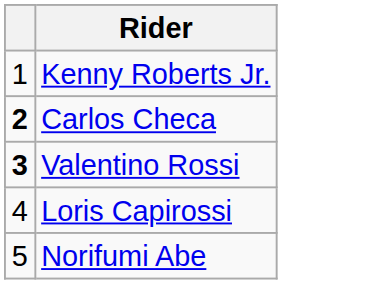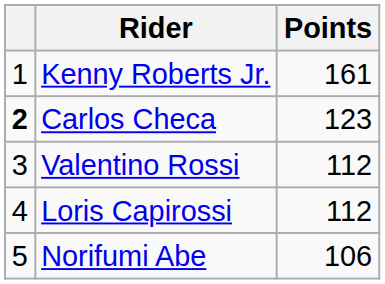 <table class="wikitable" style="font-size: 95%;">
 <tr>
 <th></th>
 <th>Rider</th>
+<th>Points</th>
 </tr>
 <tr>
 <td align=center>1</td>
 <td> <a href='#'>Kenny Roberts Jr.</a></td>
+<td align=right>161</td>
 </tr>
 <tr>
 <td align=center><strong>2</strong></td>
 <td> <a href='#'>Carlos Checa</a></td>
+<td align=right>123</td>
 </tr>
 <tr>
-<td align=center><strong>3</strong></td>
+<td align=center>3</td>
 <td> <a href='#'>Valentino Rossi</a></td>
+<td align=right>112</td>
 </tr>
 <tr>
 <td align=center>4</td>
 <td> <a href='#'>Loris Capirossi</a></td>
+<td align=right>112</td>
 </tr>
 <tr>
 <td align=center>5</td>
 <td> <a href='#'>Norifumi Abe</a></td>
+<td align=right>106</td>
 </tr>
 </table>
